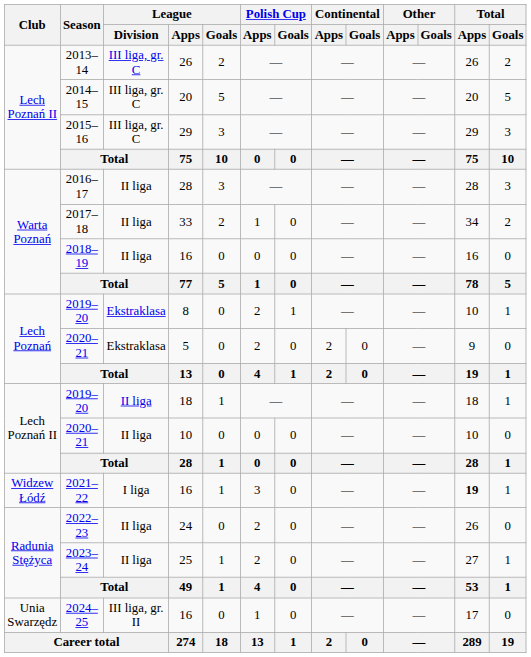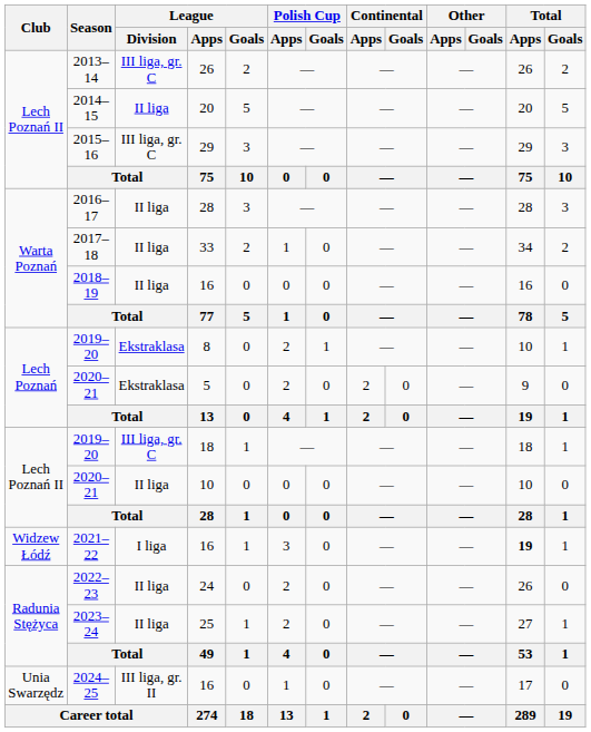 <table class="wikitable" style="text-align:center">
 <tr>
 <th rowspan=2>Club</th>
 <th rowspan=2>Season</th>
 <th colspan=3>League</th>
 <th colspan=2><a href='#'>Polish Cup</a></th>
 <th colspan=2>Continental</th>
 <th colspan=2>Other</th>
 <th colspan=2>Total</th>
 </tr>
 <tr>
 <th>Division</th>
 <th>Apps</th>
 <th>Goals</th>
 <th>Apps</th>
 <th>Goals</th>
 <th>Apps</th>
 <th>Goals</th>
 <th>Apps</th>
 <th>Goals</th>
 <th>Apps</th>
 <th>Goals</th>
 </tr>
 <tr>
 <td rowspan="4"><a href='#'>Lech Poznań II</a></td>
 <td>2013–14</td>
 <td><a href='#'>III liga, gr. C</a></td>
 <td>26</td>
 <td>2</td>
 <td colspan="2">—</td>
 <td colspan="2">—</td>
 <td colspan="2">—</td>
 <td>26</td>
 <td>2</td>
 </tr>
 <tr>
 <td>2014–15</td>
-<td>III liga, gr. C</td>
+<td><a href='#'>II liga</a></td>
 <td>20</td>
 <td>5</td>
 <td colspan="2">—</td>
 <td colspan="2">—</td>
 <td colspan="2">—</td>
 <td>20</td>
 <td>5</td>
 </tr>
 <tr>
 <td>2015–16</td>
 <td>III liga, gr. C</td>
 <td>29</td>
 <td>3</td>
 <td colspan="2">—</td>
 <td colspan="2">—</td>
 <td colspan="2">—</td>
 <td>29</td>
 <td>3</td>
 </tr>
 <tr>
 <th colspan="2">Total</th>
 <th>75</th>
 <th>10</th>
 <th>0</th>
 <th>0</th>
 <th colspan="2">—</th>
 <th colspan="2">—</th>
 <th>75</th>
 <th>10</th>
 </tr>
 <tr>
 <td rowspan="4"><a href='#'>Warta Poznań</a></td>
 <td>2016–17</td>
 <td>II liga</td>
 <td>28</td>
 <td>3</td>
 <td colspan="2">—</td>
 <td colspan="2">—</td>
 <td colspan="2">—</td>
 <td>28</td>
 <td>3</td>
 </tr>
 <tr>
 <td>2017–18</td>
 <td>II liga</td>
 <td>33</td>
 <td>2</td>
 <td>1</td>
 <td>0</td>
 <td colspan="2">—</td>
 <td colspan="2">—</td>
 <td>34</td>
 <td>2</td>
 </tr>
 <tr>
 <td><a href='#'>2018–19</a></td>
 <td>II liga</td>
 <td>16</td>
 <td>0</td>
 <td>0</td>
 <td>0</td>
 <td colspan="2">—</td>
 <td colspan="2">—</td>
 <td>16</td>
 <td>0</td>
 </tr>
 <tr>
 <th colspan="2">Total</th>
 <th>77</th>
 <th>5</th>
 <th>1</th>
 <th>0</th>
 <th colspan="2">—</th>
 <th colspan="2">—</th>
 <th>78</th>
 <th>5</th>
 </tr>
 <tr>
 <td rowspan="3"><a href='#'>Lech Poznań</a></td>
 <td><a href='#'>2019–20</a></td>
 <td><a href='#'>Ekstraklasa</a></td>
 <td>8</td>
 <td>0</td>
 <td>2</td>
 <td>1</td>
 <td colspan="2">—</td>
 <td colspan="2">—</td>
 <td>10</td>
 <td>1</td>
 </tr>
 <tr>
 <td><a href='#'>2020–21</a></td>
 <td>Ekstraklasa</td>
 <td>5</td>
 <td>0</td>
 <td>2</td>
 <td>0</td>
 <td>2</td>
 <td>0</td>
 <td colspan="2">—</td>
 <td>9</td>
 <td>0</td>
 </tr>
 <tr>
 <th colspan="2">Total</th>
 <th>13</th>
 <th>0</th>
 <th>4</th>
 <th>1</th>
 <th>2</th>
 <th>0</th>
 <th colspan="2">—</th>
 <th>19</th>
 <th>1</th>
 </tr>
 <tr>
 <td rowspan="3">Lech Poznań II</td>
 <td><a href='#'>2019–20</a></td>
-<td><a href='#'>II liga</a></td>
+<td><a href='#'>III liga, gr. C</a></td>
 <td>18</td>
 <td>1</td>
 <td colspan="2">—</td>
 <td colspan="2">—</td>
 <td colspan="2">—</td>
 <td>18</td>
 <td>1</td>
 </tr>
 <tr>
 <td><a href='#'>2020–21</a></td>
 <td>II liga</td>
 <td>10</td>
 <td>0</td>
 <td>0</td>
 <td>0</td>
 <td colspan="2">—</td>
 <td colspan="2">—</td>
 <td>10</td>
 <td>0</td>
 </tr>
 <tr>
 <th colspan="2">Total</th>
 <th>28</th>
 <th>1</th>
 <th>0</th>
 <th>0</th>
 <th colspan="2">—</th>
 <th colspan="2">—</th>
 <th>28</th>
 <th>1</th>
 </tr>
 <tr>
 <td><a href='#'>Widzew Łódź</a></td>
 <td><a href='#'>2021–22</a></td>
 <td>I liga</td>
 <td>16</td>
 <td>1</td>
 <td>3</td>
 <td>0</td>
 <td colspan="2">—</td>
 <td colspan="2">—</td>
 <td><strong>19</strong></td>
 <td>1</td>
 </tr>
 <tr>
 <td rowspan="3"><a href='#'>Radunia Stężyca</a></td>
 <td><a href='#'>2022–23</a></td>
 <td>II liga</td>
 <td>24</td>
 <td>0</td>
 <td>2</td>
 <td>0</td>
 <td colspan="2">—</td>
 <td colspan="2">—</td>
 <td>26</td>
 <td>0</td>
 </tr>
 <tr>
 <td><a href='#'>2023–24</a></td>
 <td>II liga</td>
 <td>25</td>
 <td>1</td>
 <td>2</td>
 <td>0</td>
 <td colspan="2">—</td>
 <td colspan="2">—</td>
 <td>27</td>
 <td>1</td>
 </tr>
 <tr>
 <th colspan="2">Total</th>
 <th>49</th>
 <th>1</th>
 <th>4</th>
 <th>0</th>
 <th colspan="2">—</th>
 <th colspan="2">—</th>
 <th>53</th>
 <th>1</th>
 </tr>
 <tr>
 <td>Unia Swarzędz</td>
 <td><a href='#'>2024–25</a></td>
 <td>III liga, gr. II</td>
 <td>16</td>
 <td>0</td>
 <td>1</td>
 <td>0</td>
 <td colspan="2">—</td>
 <td colspan="2">—</td>
 <td>17</td>
 <td>0</td>
 </tr>
 <tr>
 <th colspan=3>Career total</th>
 <th>274</th>
 <th>18</th>
 <th>13</th>
 <th>1</th>
 <th>2</th>
 <th>0</th>
 <th colspan="2">—</th>
 <th>289</th>
 <th>19</th>
 </tr>
 </table>
